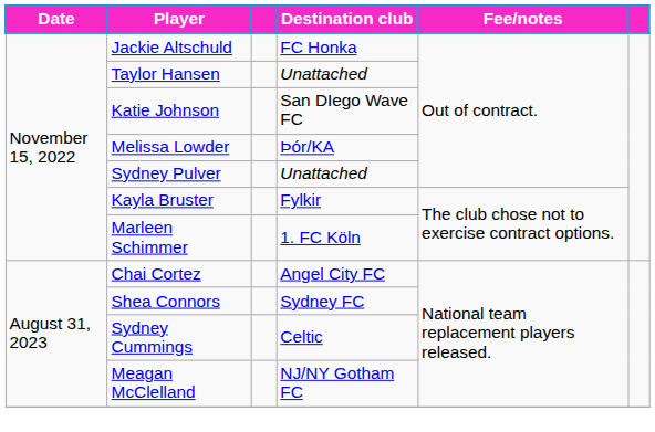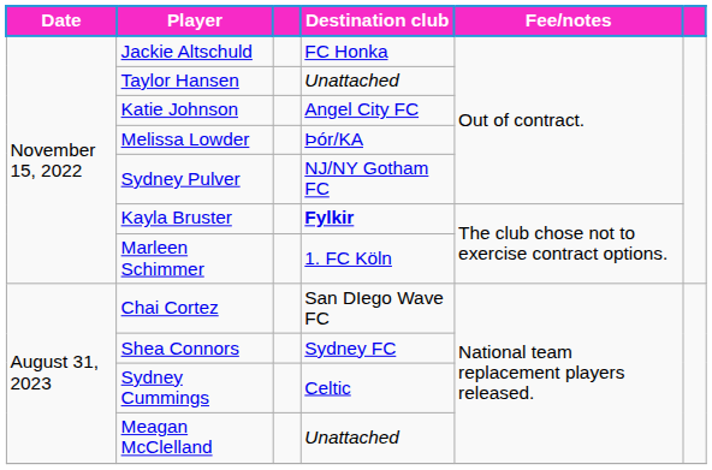 <table class="wikitable">
 <tr>
 <th style="background:#f72ac7; color:#fff; border:2px solid #2597d9; width:125px;" scope="col">Date</th>
 <th style="background:#f72ac7; color:#fff; border:2px solid #2597d9; width:250px;" scope="col">Player</th>
 <th style="background:#f72ac7; color:#fff; border:2px solid #2597d9; width:55px;" scope="col"></th>
 <th style="background:#f72ac7; color:#fff; border:2px solid #2597d9; width:220px;" scope="col">Destination club</th>
 <th style="background:#f72ac7; color:#fff; border:2px solid #2597d9; width:450px;" scope="col">Fee/notes</th>
 <th style="background:#f72ac7; color:#fff; border:2px solid #2597d9; width:40px;" scope="col"></th>
 </tr>
 <tr>
 <td rowspan=7>November 15, 2022</td>
 <td> <a href='#'>Jackie Altschuld</a></td>
 <td></td>
 <td> <a href='#'>FC Honka</a></td>
 <td rowspan=5>Out of contract.</td>
 <td rowspan=7></td>
 </tr>
 <tr>
 <td> <a href='#'>Taylor Hansen</a></td>
 <td></td>
 <td><em>Unattached</em></td>
 </tr>
 <tr>
 <td> <a href='#'>Katie Johnson</a></td>
 <td></td>
-<td> San DIego Wave FC</td>
+<td> <a href='#'>Angel City FC</a></td>
 </tr>
 <tr>
 <td> <a href='#'>Melissa Lowder</a></td>
 <td></td>
 <td> <a href='#'>Þór/KA</a></td>
 </tr>
 <tr>
 <td> <a href='#'>Sydney Pulver</a></td>
 <td></td>
-<td><em>Unattached</em></td>
+<td> <a href='#'>NJ/NY Gotham FC</a></td>
 </tr>
 <tr>
 <td> <a href='#'>Kayla Bruster</a></td>
 <td></td>
-<td> <a href='#'>Fylkir</a></td>
+<td><strong> <a href='#'>Fylkir</a></strong></td>
 <td rowspan=2>The club chose not to exercise contract options.</td>
 </tr>
 <tr>
 <td> <a href='#'>Marleen Schimmer</a></td>
 <td></td>
 <td> <a href='#'>1. FC Köln</a></td>
 </tr>
 <tr>
 <td rowspan="4">August 31, 2023</td>
 <td> <a href='#'>Chai Cortez</a></td>
 <td></td>
-<td> <a href='#'>Angel City FC</a></td>
+<td> San DIego Wave FC</td>
 <td rowspan="4">National team replacement players released.</td>
 <td rowspan="4"></td>
 </tr>
 <tr>
 <td> <a href='#'>Shea Connors</a></td>
 <td></td>
 <td> <a href='#'>Sydney FC</a></td>
 </tr>
 <tr>
 <td> <a href='#'>Sydney Cummings</a></td>
 <td></td>
 <td> <a href='#'>Celtic</a></td>
 </tr>
 <tr>
 <td> <a href='#'>Meagan McClelland</a></td>
 <td></td>
-<td> <a href='#'>NJ/NY Gotham FC</a></td>
+<td><em>Unattached</em></td>
 </tr>
 <tr>
 </tr>
 </table>
